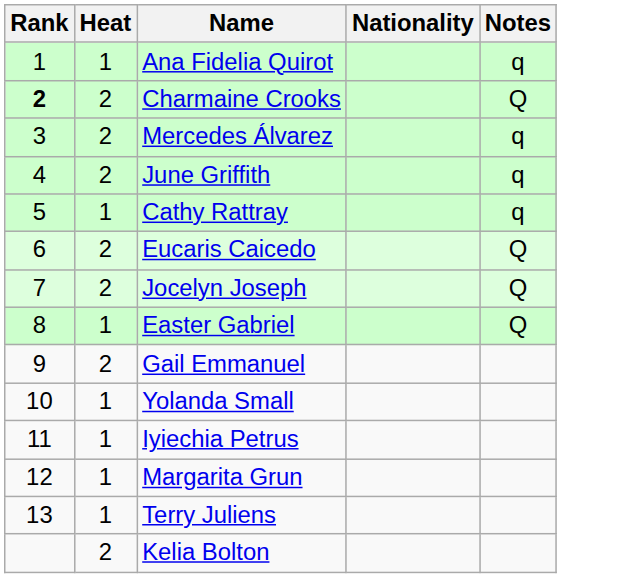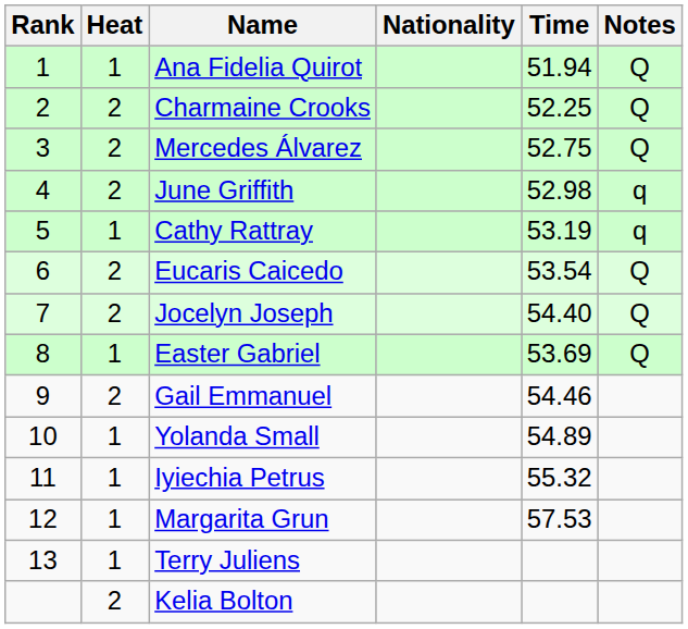 <table class="wikitable sortable" style="text-align:center">
 <tr>
 <th>Rank</th>
 <th>Heat</th>
 <th>Name</th>
 <th>Nationality</th>
+<th>Time</th>
 <th>Notes</th>
 </tr>
 <tr bgcolor=ccffcc>
 <td>1</td>
 <td>1</td>
 <td align=left><a href='#'>Ana Fidelia Quirot</a></td>
 <td align=left></td>
-<td>q</td>
+<td>51.94</td>
+<td>Q</td>
 </tr>
 <tr bgcolor=ccffcc>
-<td><strong>2</strong></td>
+<td>2</td>
 <td>2</td>
 <td align=left><a href='#'>Charmaine Crooks</a></td>
 <td align=left></td>
+<td>52.25</td>
 <td>Q</td>
 </tr>
 <tr bgcolor=ccffcc>
 <td>3</td>
 <td>2</td>
 <td align=left><a href='#'>Mercedes Álvarez</a></td>
 <td align=left></td>
-<td>q</td>
+<td>52.75</td>
+<td>Q</td>
 </tr>
 <tr bgcolor=ccffcc>
 <td>4</td>
 <td>2</td>
 <td align=left><a href='#'>June Griffith</a></td>
 <td align=left></td>
+<td>52.98</td>
 <td>q</td>
 </tr>
 <tr bgcolor=ccffcc>
 <td>5</td>
 <td>1</td>
 <td align=left><a href='#'>Cathy Rattray</a></td>
 <td align=left></td>
+<td>53.19</td>
 <td>q</td>
 </tr>
 <tr bgcolor=ddffdd>
 <td>6</td>
 <td>2</td>
 <td align=left><a href='#'>Eucaris Caicedo</a></td>
 <td align=left></td>
+<td>53.54</td>
 <td>Q</td>
 </tr>
 <tr bgcolor=ddffdd>
 <td>7</td>
 <td>2</td>
 <td align=left><a href='#'>Jocelyn Joseph</a></td>
 <td align=left></td>
+<td>54.40</td>
 <td>Q</td>
 </tr>
 <tr bgcolor=ccffcc>
 <td>8</td>
 <td>1</td>
 <td align=left><a href='#'>Easter Gabriel</a></td>
 <td align=left></td>
+<td>53.69</td>
 <td>Q</td>
 </tr>
 <tr>
 <td>9</td>
 <td>2</td>
 <td align=left><a href='#'>Gail Emmanuel</a></td>
 <td align=left></td>
+<td>54.46</td>
 <td></td>
 </tr>
 <tr>
 <td>10</td>
 <td>1</td>
 <td align=left><a href='#'>Yolanda Small</a></td>
 <td align=left></td>
+<td>54.89</td>
 <td></td>
 </tr>
 <tr>
 <td>11</td>
 <td>1</td>
 <td align=left><a href='#'>Iyiechia Petrus</a></td>
 <td align=left></td>
+<td>55.32</td>
 <td></td>
 </tr>
 <tr>
 <td>12</td>
 <td>1</td>
 <td align=left><a href='#'>Margarita Grun</a></td>
 <td align=left></td>
+<td>57.53</td>
 <td></td>
 </tr>
 <tr>
 <td>13</td>
 <td>1</td>
 <td align=left><a href='#'>Terry Juliens</a></td>
 <td align=left></td>
 <td></td>
+<td></td>
 </tr>
 <tr>
 <td></td>
 <td>2</td>
 <td align=left><a href='#'>Kelia Bolton</a></td>
 <td align=left></td>
 <td></td>
+<td></td>
 </tr>
 </table>
